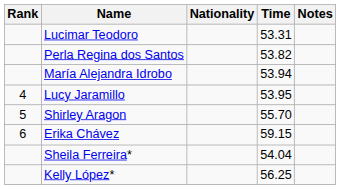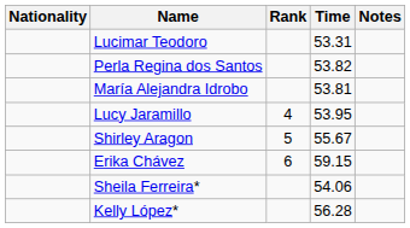 <table class="wikitable sortable" style="text-align:center">
 <tr>
+<th>Nationality</th>
+<th>Name</th>
 <th>Rank</th>
-<th>Name</th>
-<th>Nationality</th>
 <th>Time</th>
 <th>Notes</th>
 </tr>
 <tr>
+<td align=left></td>
+<td align=left><a href='#'>Lucimar Teodoro</a></td>
 <td></td>
-<td align=left><a href='#'>Lucimar Teodoro</a></td>
-<td align=left></td>
 <td>53.31</td>
 <td></td>
 </tr>
 <tr>
+<td align=left></td>
+<td align=left><a href='#'>Perla Regina dos Santos</a></td>
 <td></td>
-<td align=left><a href='#'>Perla Regina dos Santos</a></td>
-<td align=left></td>
 <td>53.82</td>
 <td></td>
 </tr>
 <tr>
+<td align=left></td>
+<td align=left><a href='#'>María Alejandra Idrobo</a></td>
 <td></td>
-<td align=left><a href='#'>María Alejandra Idrobo</a></td>
-<td align=left></td>
-<td>53.94</td>
+<td>53.81</td>
 <td></td>
 </tr>
 <tr>
+<td align=left></td>
+<td align=left><a href='#'>Lucy Jaramillo</a></td>
 <td>4</td>
-<td align=left><a href='#'>Lucy Jaramillo</a></td>
-<td align=left></td>
 <td>53.95</td>
 <td></td>
 </tr>
 <tr>
+<td align=left></td>
+<td align=left><a href='#'>Shirley Aragon</a></td>
 <td>5</td>
-<td align=left><a href='#'>Shirley Aragon</a></td>
-<td align=left></td>
-<td>55.70</td>
+<td>55.67</td>
 <td></td>
 </tr>
 <tr>
+<td align=left></td>
+<td align=left><a href='#'>Erika Chávez</a></td>
 <td>6</td>
-<td align=left><a href='#'>Erika Chávez</a></td>
-<td align=left></td>
 <td>59.15</td>
 <td></td>
 </tr>
 <tr>
+<td align=left></td>
+<td align=left><a href='#'>Sheila Ferreira</a>*</td>
 <td></td>
-<td align=left><a href='#'>Sheila Ferreira</a>*</td>
-<td align=left></td>
-<td>54.04</td>
+<td>54.06</td>
 <td></td>
 </tr>
 <tr>
+<td align=left></td>
+<td align=left><a href='#'>Kelly López</a>*</td>
 <td></td>
-<td align=left><a href='#'>Kelly López</a>*</td>
-<td align=left></td>
-<td>56.25</td>
+<td>56.28</td>
 <td></td>
 </tr>
 </table>
